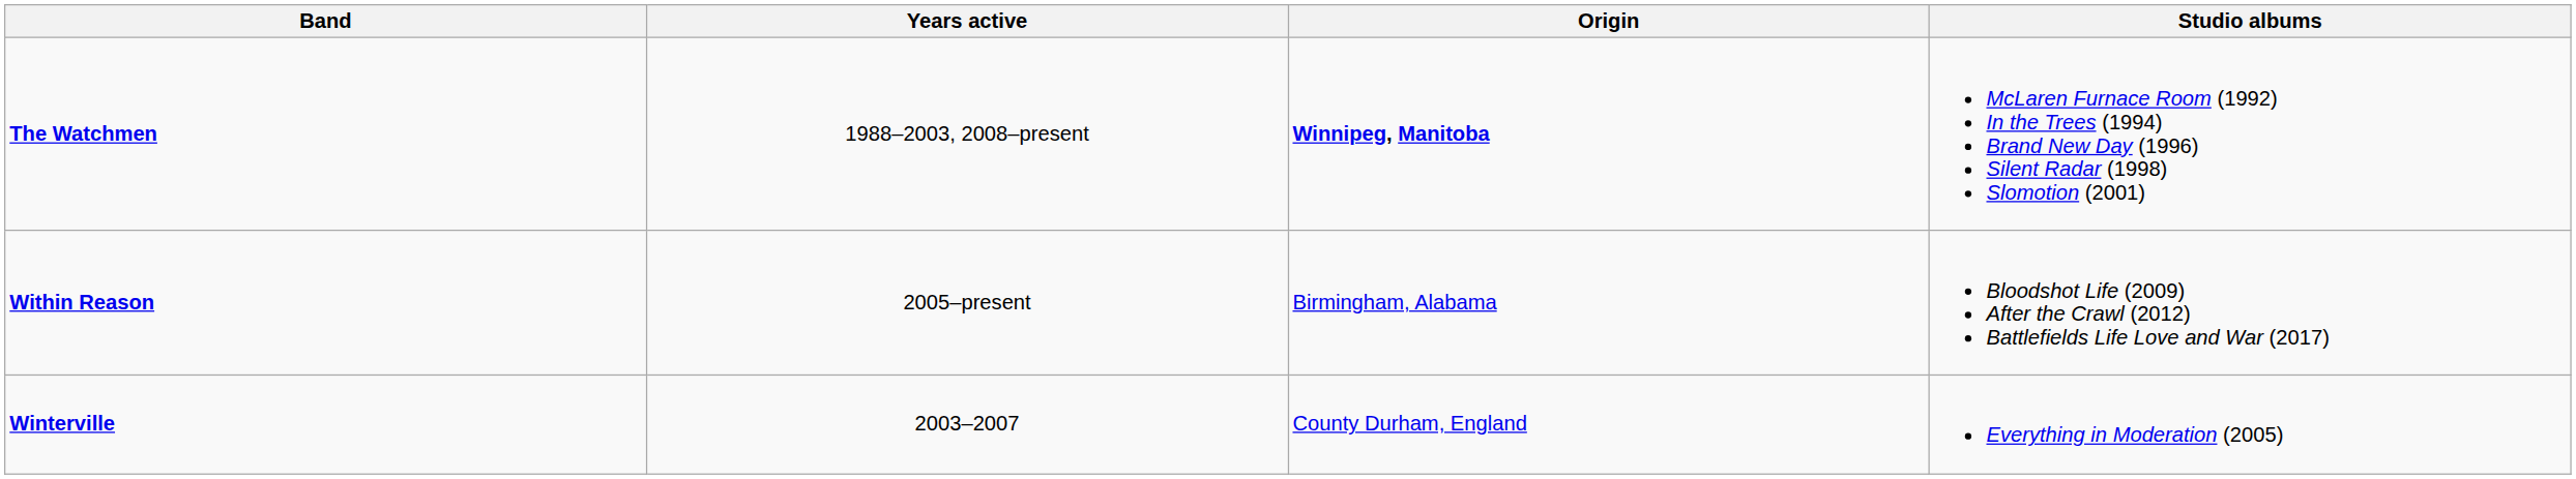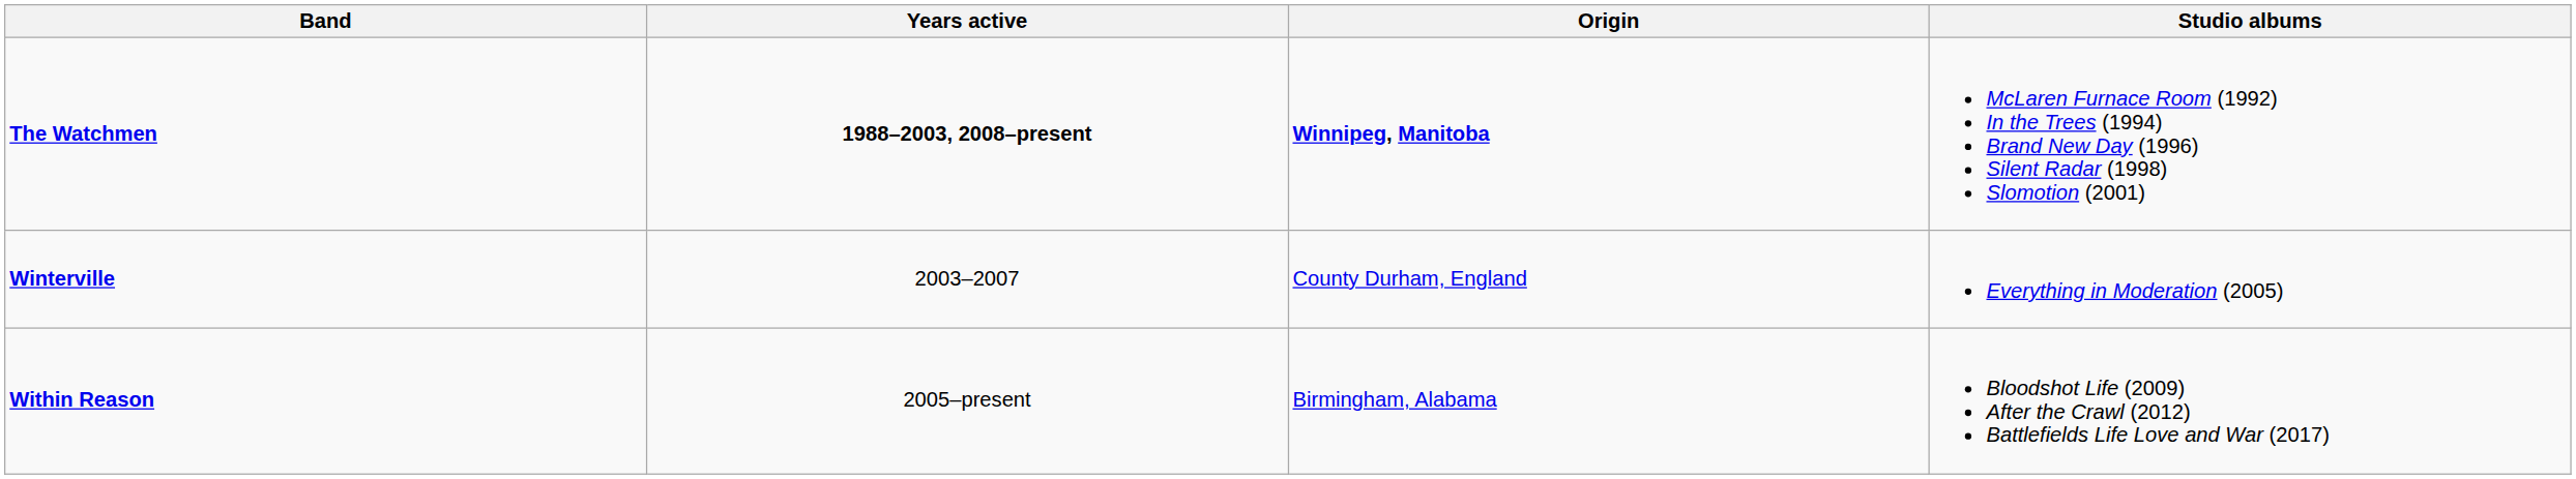 <table class="wikitable sortable">
 <tr>
 <th style="width:15%;">Band</th>
 <th style="width:15%;">Years active</th>
 <th style="width:15%;">Origin</th>
 <th style="width:15%;">Studio albums</th>
 </tr>
 <tr>
 <td><strong><a href='#'>The Watchmen</a></strong></td>
-<td style="text-align:center;">1988–2003, 2008–present</td>
+<td style="text-align:center;"><strong>1988–2003, 2008–present</strong></td>
 <td><strong><a href='#'>Winnipeg</a>, <a href='#'>Manitoba</a></strong></td>
 <td><br><ul><li><em><a href='#'>McLaren Furnace Room</a></em> (1992)</li><li><em><a href='#'>In the Trees</a></em> (1994)</li><li><em><a href='#'>Brand New Day</a></em> (1996)</li><li><em><a href='#'>Silent Radar</a></em> (1998)</li><li><em><a href='#'>Slomotion</a></em> (2001)</li></ul></td>
+</tr>
+<tr>
+<td><strong><a href='#'>Winterville</a></strong></td>
+<td style="text-align:center;">2003–2007</td>
+<td><a href='#'>County Durham, England</a></td>
+<td><br><ul><li><em><a href='#'>Everything in Moderation</a></em> (2005)</li></ul></td>
 </tr>
 <tr>
 <td><strong><a href='#'>Within Reason</a></strong></td>
 <td style="text-align:center;">2005–present</td>
 <td><a href='#'>Birmingham, Alabama</a></td>
 <td><br><ul><li><em>Bloodshot Life</em> (2009)</li><li><em>After the Crawl</em> (2012)</li><li><em>Battlefields Life Love and War</em> (2017)</li></ul></td>
 </tr>
-<tr>
-<td><strong><a href='#'>Winterville</a></strong></td>
-<td style="text-align:center;">2003–2007</td>
-<td><a href='#'>County Durham, England</a></td>
-<td><br><ul><li><em><a href='#'>Everything in Moderation</a></em> (2005)</li></ul></td>
-</tr>
 </table>
